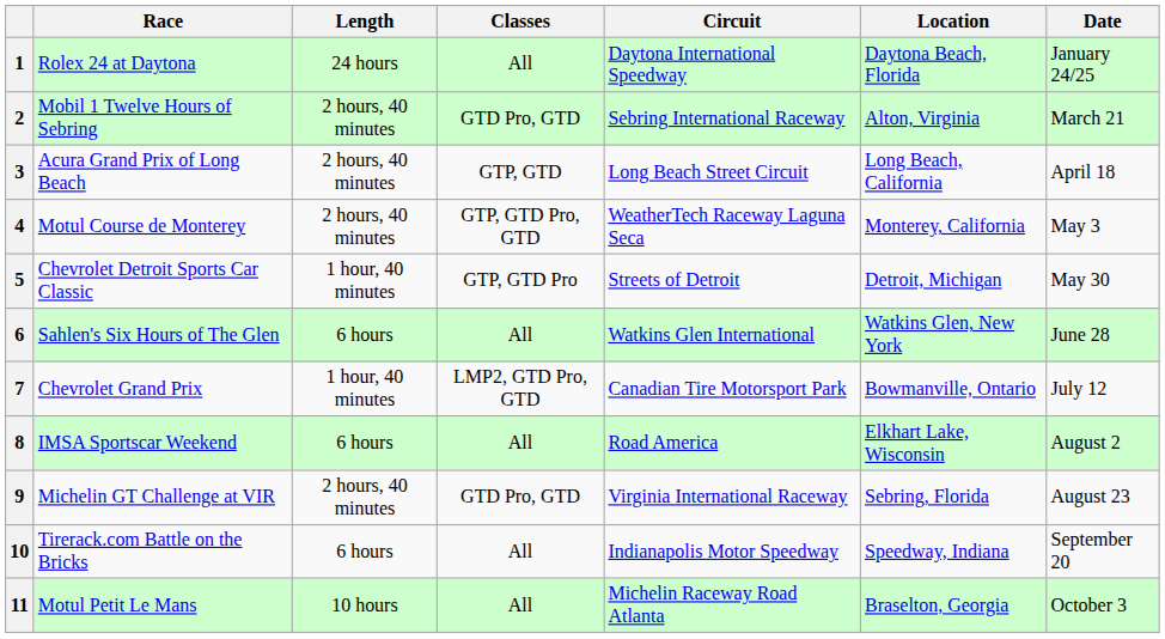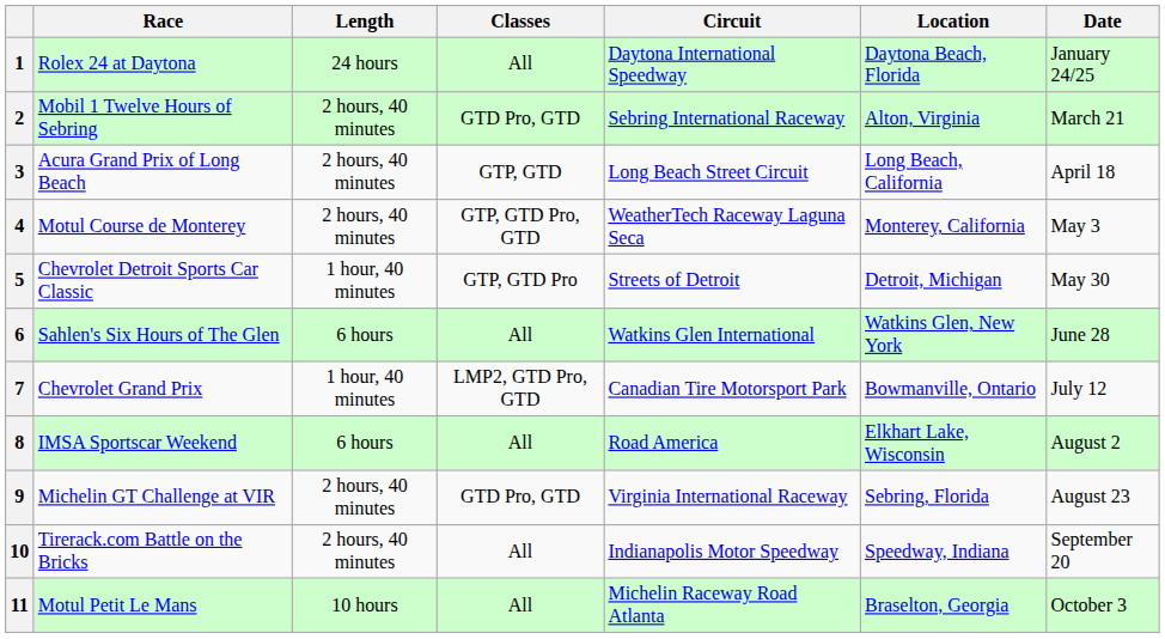 <table class="wikitable" style="font-size: 90%;">
 <tr>
 <th></th>
 <th>Race</th>
 <th>Length</th>
 <th>Classes</th>
 <th>Circuit</th>
 <th>Location</th>
 <th>Date</th>
 </tr>
 <tr style="background:#ccffcc;">
 <th>1</th>
 <td><a href='#'>Rolex 24 at Daytona</a></td>
 <td align=center>24 hours</td>
 <td align=center>All</td>
 <td><a href='#'>Daytona International Speedway</a></td>
 <td><a href='#'>Daytona Beach, Florida</a></td>
 <td>January 24/25</td>
 </tr>
 <tr style="background:#ccffcc;">
 <th>2</th>
 <td><a href='#'>Mobil 1 Twelve Hours of Sebring</a></td>
 <td align=center>2 hours, 40 minutes</td>
 <td align=center>GTD Pro, GTD</td>
 <td><a href='#'>Sebring International Raceway</a></td>
 <td><a href='#'>Alton, Virginia</a></td>
 <td>March 21</td>
 </tr>
 <tr>
 <th>3</th>
 <td><a href='#'>Acura Grand Prix of Long Beach</a></td>
 <td align=center>2 hours, 40 minutes</td>
 <td align=center>GTP, GTD</td>
 <td><a href='#'>Long Beach Street Circuit</a></td>
 <td><a href='#'>Long Beach, California</a></td>
 <td>April 18</td>
 </tr>
 <tr>
 <th>4</th>
 <td><a href='#'>Motul Course de Monterey</a></td>
 <td align=center>2 hours, 40 minutes</td>
 <td align=center>GTP, GTD Pro, GTD</td>
 <td><a href='#'>WeatherTech Raceway Laguna Seca</a></td>
 <td><a href='#'>Monterey, California</a></td>
 <td>May 3</td>
 </tr>
 <tr>
 <th>5</th>
 <td><a href='#'>Chevrolet Detroit Sports Car Classic</a></td>
 <td align=center>1 hour, 40 minutes</td>
 <td align=center>GTP, GTD Pro</td>
 <td><a href='#'>Streets of Detroit</a></td>
 <td><a href='#'>Detroit, Michigan</a></td>
 <td>May 30</td>
 </tr>
 <tr style="background:#ccffcc;">
 <th>6</th>
 <td><a href='#'>Sahlen's Six Hours of The Glen</a></td>
 <td align=center>6 hours</td>
 <td align=center>All</td>
 <td><a href='#'>Watkins Glen International</a></td>
 <td><a href='#'>Watkins Glen, New York</a></td>
 <td>June 28</td>
 </tr>
 <tr>
 <th>7</th>
 <td><a href='#'>Chevrolet Grand Prix</a></td>
 <td align=center>1 hour, 40 minutes</td>
 <td align=center>LMP2, GTD Pro, GTD</td>
 <td><a href='#'>Canadian Tire Motorsport Park</a></td>
 <td><a href='#'>Bowmanville, Ontario</a></td>
 <td>July 12</td>
 </tr>
 <tr style="background:#ccffcc;">
 <th>8</th>
 <td><a href='#'>IMSA Sportscar Weekend</a></td>
 <td align=center>6 hours</td>
 <td align=center>All</td>
 <td><a href='#'>Road America</a></td>
 <td><a href='#'>Elkhart Lake, Wisconsin</a></td>
 <td>August 2</td>
 </tr>
 <tr>
 <th>9</th>
 <td><a href='#'>Michelin GT Challenge at VIR</a></td>
 <td align=center>2 hours, 40 minutes</td>
 <td align=center>GTD Pro, GTD</td>
 <td><a href='#'>Virginia International Raceway</a></td>
 <td><a href='#'>Sebring, Florida</a></td>
 <td>August 23</td>
 </tr>
 <tr>
 <th>10</th>
 <td><a href='#'>Tirerack.com Battle on the Bricks</a></td>
-<td align=center>6 hours</td>
+<td align=center>2 hours, 40 minutes</td>
 <td align=center>All</td>
 <td><a href='#'>Indianapolis Motor Speedway</a></td>
 <td><a href='#'>Speedway, Indiana</a></td>
 <td>September 20</td>
 </tr>
 <tr style="background:#ccffcc;">
 <th>11</th>
 <td><a href='#'>Motul Petit Le Mans</a></td>
 <td align=center>10 hours</td>
 <td align=center>All</td>
 <td><a href='#'>Michelin Raceway Road Atlanta</a></td>
 <td><a href='#'>Braselton, Georgia</a></td>
 <td>October 3</td>
 </tr>
 </table>
